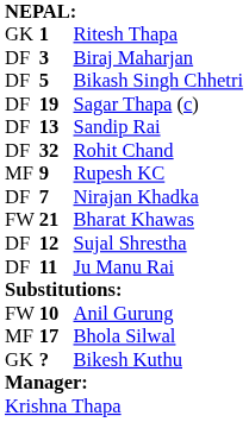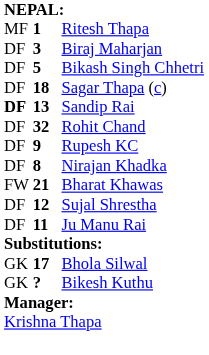 <table style="font-size: 90%" cellspacing="0" cellpadding="0">
 <tr>
 <td colspan=4><br><strong>NEPAL:</strong></td>
 </tr>
 <tr>
 <th width="25"></th>
 <th width="25"></th>
 </tr>
 <tr>
-<td>GK</td>
+<td>MF</td>
 <td><strong>1</strong></td>
 <td><a href='#'>Ritesh Thapa</a></td>
 <td></td>
 <td></td>
 </tr>
 <tr>
 <td>DF</td>
 <td><strong>3</strong></td>
 <td><a href='#'>Biraj Maharjan</a></td>
 </tr>
 <tr>
 <td>DF</td>
 <td><strong>5</strong></td>
 <td><a href='#'>Bikash Singh Chhetri</a></td>
 </tr>
 <tr>
 <td>DF</td>
-<td><strong>19</strong></td>
+<td><strong>18</strong></td>
 <td><a href='#'>Sagar Thapa</a> (<a href='#'>c</a>)</td>
 </tr>
 <tr>
-<td>DF</td>
+<td><strong>DF</strong></td>
 <td><strong>13</strong></td>
 <td><a href='#'>Sandip Rai</a></td>
 </tr>
 <tr>
 <td>DF</td>
 <td><strong>32</strong></td>
 <td><a href='#'>Rohit Chand</a></td>
 </tr>
 <tr>
-<td>MF</td>
+<td>DF</td>
 <td><strong>9</strong></td>
 <td><a href='#'>Rupesh KC</a></td>
 <td></td>
 <td></td>
 </tr>
 <tr>
 <td>DF</td>
-<td><strong>7</strong></td>
+<td><strong>8</strong></td>
 <td><a href='#'>Nirajan Khadka</a></td>
 <td></td>
 <td></td>
 </tr>
 <tr>
 <td>FW</td>
 <td><strong>21</strong></td>
 <td><a href='#'>Bharat Khawas</a></td>
 </tr>
 <tr>
 <td>DF</td>
 <td><strong>12</strong></td>
 <td><a href='#'>Sujal Shrestha</a></td>
 </tr>
 <tr>
 <td>DF</td>
 <td><strong>11</strong></td>
 <td><a href='#'>Ju Manu Rai</a></td>
 </tr>
 <tr>
 <td colspan=3><strong>Substitutions:</strong></td>
 </tr>
 <tr>
-<td>FW</td>
-<td><strong>10</strong></td>
-<td><a href='#'>Anil Gurung</a></td>
-<td></td>
-<td></td>
-</tr>
-<tr>
-<td>MF</td>
+<td>GK</td>
 <td><strong>17</strong></td>
 <td><a href='#'>Bhola Silwal</a></td>
 <td></td>
 <td></td>
 </tr>
 <tr>
 <td>GK</td>
 <td><strong>?</strong></td>
 <td><a href='#'>Bikesh Kuthu</a></td>
 <td></td>
 <td></td>
 </tr>
 <tr>
 <td colspan=3><strong>Manager:</strong></td>
 </tr>
 <tr>
 <td colspan=3> <a href='#'>Krishna Thapa</a></td>
 </tr>
 </table>
